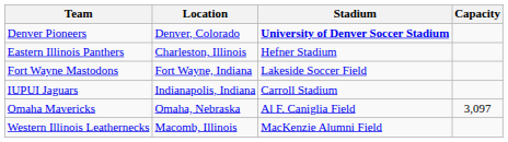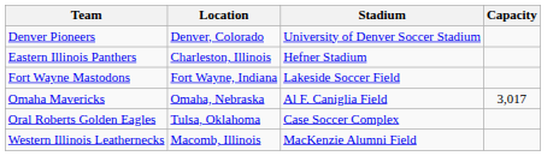 <table class="wikitable sortable" style="text-align: left;">
 <tr>
 <th>Team</th>
 <th>Location</th>
 <th>Stadium</th>
 <th>Capacity</th>
 </tr>
 <tr>
 <td><a href='#'>Denver Pioneers</a></td>
 <td><a href='#'>Denver, Colorado</a></td>
-<td><strong><a href='#'>University of Denver Soccer Stadium</a></strong></td>
+<td><a href='#'>University of Denver Soccer Stadium</a></td>
 <td align="center"></td>
 </tr>
 <tr>
 <td><a href='#'>Eastern Illinois Panthers</a></td>
 <td><a href='#'>Charleston, Illinois</a></td>
 <td><a href='#'>Hefner Stadium</a></td>
 <td></td>
 </tr>
 <tr>
 <td><a href='#'>Fort Wayne Mastodons</a></td>
 <td><a href='#'>Fort Wayne, Indiana</a></td>
 <td><a href='#'>Lakeside Soccer Field</a></td>
 <td align="center"></td>
 </tr>
 <tr>
-<td><a href='#'>IUPUI Jaguars</a></td>
-<td><a href='#'>Indianapolis, Indiana</a></td>
-<td><a href='#'>Carroll Stadium</a></td>
-<td align="center"></td>
-</tr>
-<tr>
 <td><a href='#'>Omaha Mavericks</a></td>
 <td><a href='#'>Omaha, Nebraska</a></td>
 <td><a href='#'>Al F. Caniglia Field</a></td>
-<td align="center">3,097</td>
+<td align="center">3,017</td>
+</tr>
+<tr>
+<td><a href='#'>Oral Roberts Golden Eagles</a></td>
+<td><a href='#'>Tulsa, Oklahoma</a></td>
+<td><a href='#'>Case Soccer Complex</a></td>
+<td align="center"></td>
 </tr>
 <tr>
 <td><a href='#'>Western Illinois Leathernecks</a></td>
 <td><a href='#'>Macomb, Illinois</a></td>
 <td><a href='#'>MacKenzie Alumni Field</a></td>
 <td align="center"></td>
 </tr>
 </table>
